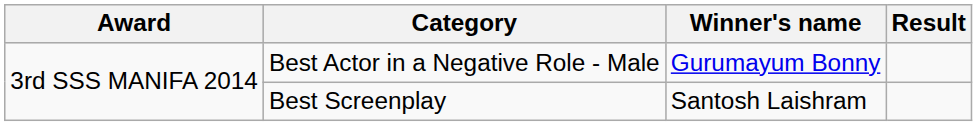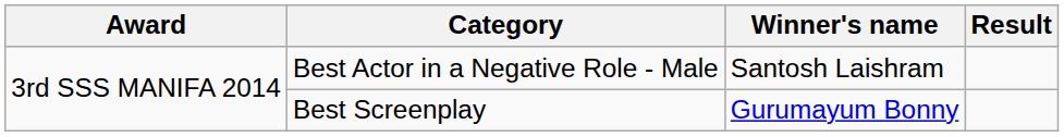 <table class="wikitable sortable">
 <tr>
 <th>Award</th>
 <th>Category</th>
 <th>Winner's name</th>
 <th>Result</th>
 </tr>
 <tr>
 <td rowspan="2">3rd SSS MANIFA 2014</td>
 <td>Best Actor in a Negative Role - Male</td>
-<td><a href='#'>Gurumayum Bonny</a></td>
+<td>Santosh Laishram</td>
 <td></td>
 </tr>
 <tr>
 <td>Best Screenplay</td>
-<td>Santosh Laishram</td>
+<td><a href='#'>Gurumayum Bonny</a></td>
 <td></td>
 </tr>
 </table>
